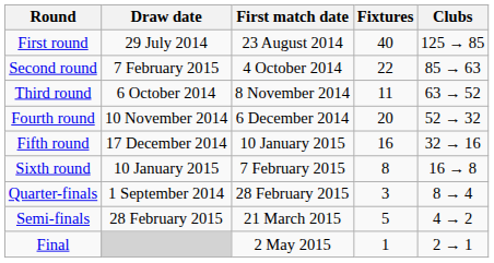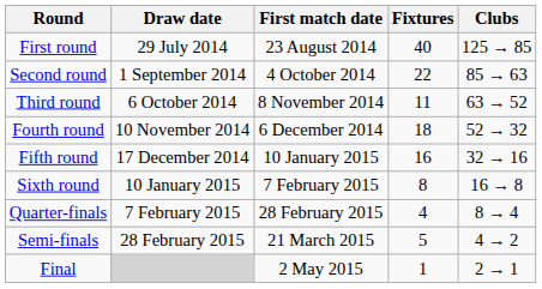 <table class="wikitable" style="text-align: center">
 <tr>
 <th>Round</th>
 <th>Draw date</th>
 <th>First match date</th>
 <th>Fixtures</th>
 <th>Clubs</th>
 </tr>
 <tr>
 <td><a href='#'>First round</a></td>
 <td>29 July 2014</td>
 <td>23 August 2014</td>
 <td>40</td>
 <td>125 → 85</td>
 </tr>
 <tr>
 <td><a href='#'>Second round</a></td>
-<td>7 February 2015</td>
+<td>1 September 2014</td>
 <td>4 October 2014</td>
 <td>22</td>
 <td>85 → 63</td>
 </tr>
 <tr>
 <td><a href='#'>Third round</a></td>
 <td>6 October 2014</td>
 <td>8 November 2014</td>
 <td>11</td>
 <td>63 → 52</td>
 </tr>
 <tr>
 <td><a href='#'>Fourth round</a></td>
 <td>10 November 2014</td>
 <td>6 December 2014</td>
-<td>20</td>
+<td>18</td>
 <td>52 → 32</td>
 </tr>
 <tr>
 <td><a href='#'>Fifth round</a></td>
 <td>17 December 2014</td>
 <td>10 January 2015</td>
 <td>16</td>
 <td>32 → 16</td>
 </tr>
 <tr>
 <td><a href='#'>Sixth round</a></td>
 <td>10 January 2015</td>
 <td>7 February 2015</td>
 <td>8</td>
 <td>16 → 8</td>
 </tr>
 <tr>
 <td><a href='#'>Quarter-finals</a></td>
-<td>1 September 2014</td>
+<td>7 February 2015</td>
 <td>28 February 2015</td>
-<td>3</td>
+<td>4</td>
 <td>8 → 4</td>
 </tr>
 <tr>
 <td><a href='#'>Semi-finals</a></td>
 <td>28 February 2015</td>
 <td>21 March 2015</td>
 <td>5</td>
 <td>4 → 2</td>
 </tr>
 <tr>
 <td><a href='#'>Final</a></td>
 <td style="background-color:#D3D3D3"></td>
 <td>2 May 2015</td>
 <td>1</td>
 <td>2 → 1</td>
 </tr>
 </table>
